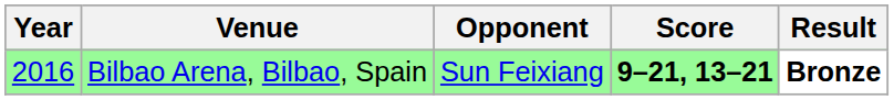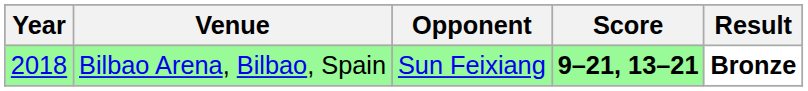 <table class="sortable wikitable" style="font-size: 90%;">
 <tr>
 <th>Year</th>
 <th>Venue</th>
 <th>Opponent</th>
 <th>Score</th>
 <th>Result</th>
 </tr>
 <tr style="background:#98FB98">
-<td align="center"><a href='#'>2016</a></td>
+<td align="center"><a href='#'>2018</a></td>
 <td align="left"><a href='#'>Bilbao Arena</a>, <a href='#'>Bilbao</a>, Spain</td>
 <td align="left"> <a href='#'>Sun Feixiang</a></td>
 <td align="left"><strong>9–21, 13–21</strong></td>
 <td style="text-align:left; background:white"> <strong>Bronze</strong></td>
 </tr>
 </table>
